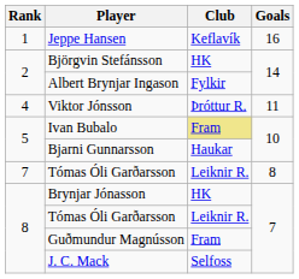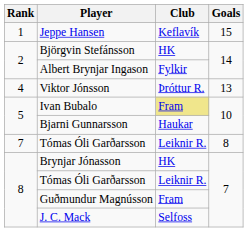 <table class="wikitable sortable" style="text-align:center">
 <tr>
 <th>Rank</th>
 <th>Player</th>
 <th>Club</th>
 <th>Goals</th>
 </tr>
 <tr>
 <td>1</td>
 <td align="left"> <a href='#'>Jeppe Hansen</a></td>
 <td align="left"><a href='#'>Keflavík</a></td>
-<td>16</td>
+<td>15</td>
 </tr>
 <tr>
 <td rowspan="2">2</td>
 <td align="left"> Björgvin Stefánsson</td>
 <td align="left"><a href='#'>HK</a></td>
 <td rowspan="2">14</td>
 </tr>
 <tr>
 <td align="left"> Albert Brynjar Ingason</td>
 <td align="left"><a href='#'>Fylkir</a></td>
 </tr>
 <tr>
 <td>4</td>
 <td align="left"> Viktor Jónsson</td>
 <td align="left"><a href='#'>Þróttur R.</a></td>
-<td>11</td>
+<td>13</td>
 </tr>
 <tr>
 <td rowspan="2">5</td>
 <td align="left"> Ivan Bubalo</td>
 <td align="left" style="background: khaki;"><a href='#'>Fram</a></td>
 <td rowspan="2">10</td>
 </tr>
 <tr>
 <td align="left"> Bjarni Gunnarsson</td>
 <td align="left"><a href='#'>Haukar</a></td>
 </tr>
 <tr>
 <td>7</td>
 <td align="left"> Tómas Óli Garðarsson</td>
 <td align="left"><a href='#'>Leiknir R.</a></td>
 <td>8</td>
 </tr>
 <tr>
 <td rowspan="4">8</td>
 <td align="left"> Brynjar Jónasson</td>
 <td align="left"><a href='#'>HK</a></td>
 <td rowspan="4">7</td>
 </tr>
 <tr>
 <td align="left"> Tómas Óli Garðarsson</td>
 <td align="left"><a href='#'>Leiknir R.</a></td>
 </tr>
 <tr>
 <td align="left"> Guðmundur Magnússon</td>
 <td align="left"><a href='#'>Fram</a></td>
 </tr>
 <tr>
 <td align="left"> <a href='#'>J. C. Mack</a></td>
 <td align="left"><a href='#'>Selfoss</a></td>
 </tr>
 </table>
